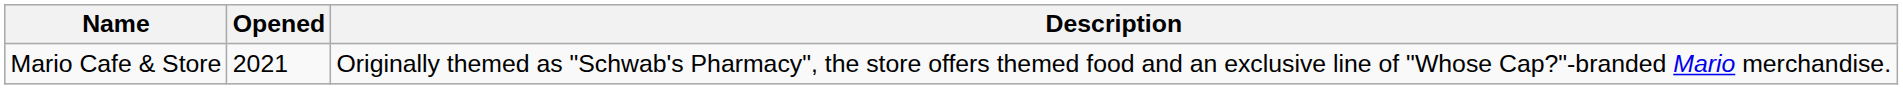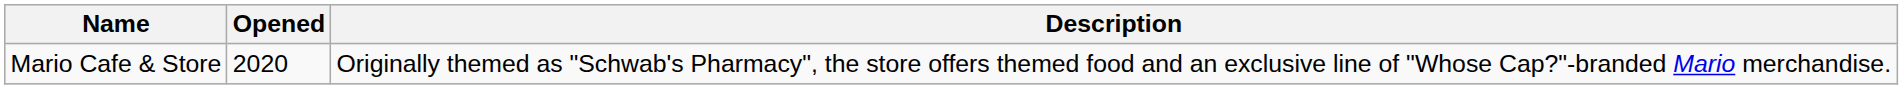 <table class="wikitable">
 <tr>
 <th>Name</th>
 <th>Opened</th>
 <th>Description</th>
 </tr>
 <tr>
 <td>Mario Cafe & Store</td>
-<td>2021</td>
+<td>2020</td>
 <td>Originally themed as "Schwab's Pharmacy", the store offers themed food and an exclusive line of "Whose Cap?"-branded <em><a href='#'>Mario</a></em> merchandise.</td>
 </tr>
 </table>
